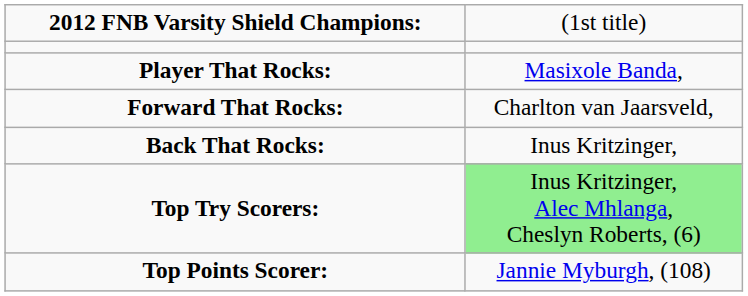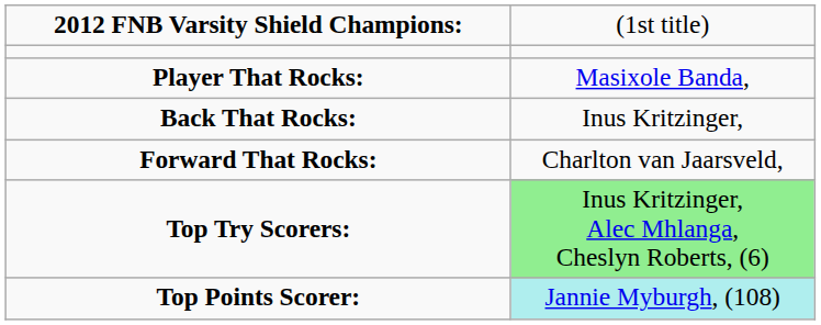 <table class="wikitable" style="text-align: center; margin: 0 auto; width: 40%">
 <tr>
 <td><strong>2012 FNB Varsity Shield Champions:<br></strong></td>
 <td> (1st title)</td>
 </tr>
 <tr>
 <td></td>
 </tr>
 <tr>
 <td><strong>Player That Rocks:</strong></td>
 <td><a href='#'>Masixole Banda</a>, </td>
 </tr>
 <tr>
+<td><strong>Back That Rocks:</strong></td>
+<td>Inus Kritzinger, </td>
+</tr>
+<tr>
 <td><strong>Forward That Rocks:</strong></td>
 <td>Charlton van Jaarsveld, </td>
-</tr>
-<tr>
-<td><strong>Back That Rocks:</strong></td>
-<td>Inus Kritzinger, </td>
 </tr>
 <tr>
 <td><strong>Top Try Scorers:</strong></td>
 <td style="background: lightgreen;">Inus Kritzinger,  <br> <a href='#'>Alec Mhlanga</a>,  <br> Cheslyn Roberts,  (6)</td>
 </tr>
 <tr>
 <td><strong>Top Points Scorer:</strong></td>
-<td><a href='#'>Jannie Myburgh</a>,  (108)</td>
+<td style="background: paleturquoise;"><a href='#'>Jannie Myburgh</a>,  (108)</td>
 </tr>
 </table>
